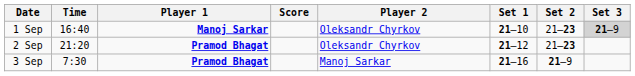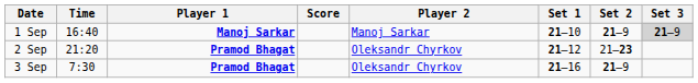 <table class="wikitable" style="font-size:90%; text-align:center">
 <tr>
 <th width="50">Date</th>
 <th width="50">Time</th>
 <th width="200">Player 1</th>
 <th width="50">Score</th>
 <th width="200">Player 2</th>
 <th width="50">Set 1</th>
 <th width="50">Set 2</th>
 <th width="50">Set 3</th>
 </tr>
 <tr>
 <td>1 Sep</td>
 <td>16:40</td>
 <td align="right"><strong><a href='#'>Manoj Sarkar</a> </strong></td>
 <td> </td>
-<td align="left"> <a href='#'>Oleksandr Chyrkov</a></td>
+<td align="left"> <a href='#'>Manoj Sarkar</a></td>
 <td><strong>21</strong>–10</td>
-<td>21–<strong>23</strong></td>
+<td><strong>21</strong>–9</td>
 <td style="background: lightgrey;"><strong>21</strong>–9</td>
 </tr>
 <tr>
 <td>2 Sep</td>
 <td>21:20</td>
 <td align="right"><strong><a href='#'>Pramod Bhagat</a> </strong></td>
 <td> </td>
 <td align="left"> <a href='#'>Oleksandr Chyrkov</a></td>
 <td><strong>21</strong>–12</td>
 <td>21–<strong>23</strong></td>
 <td></td>
 </tr>
 <tr>
 <td>3 Sep</td>
 <td>7:30</td>
 <td align="right"><strong><a href='#'>Pramod Bhagat</a> </strong></td>
 <td> </td>
-<td align="left"> <a href='#'>Manoj Sarkar</a></td>
+<td align="left"> <a href='#'>Oleksandr Chyrkov</a></td>
 <td><strong>21</strong>–16</td>
 <td><strong>21</strong>–9</td>
 <td></td>
 </tr>
 </table>
